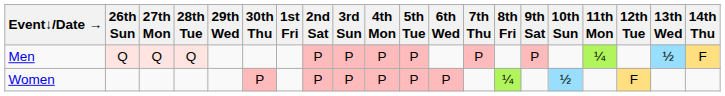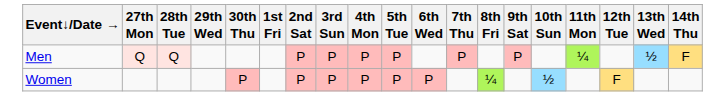 <table class="wikitable" style="margin:0.5em auto; font-size:90%; line-height:1.25em; text-align:center">
 <tr>
 <th>Event↓/Date →</th>
-<th>26th<br>Sun</th>
 <th>27th<br>Mon</th>
 <th>28th<br>Tue</th>
 <th>29th<br>Wed</th>
 <th>30th<br>Thu</th>
 <th>1st<br>Fri</th>
 <th>2nd<br>Sat</th>
 <th>3rd<br>Sun</th>
 <th>4th<br>Mon</th>
 <th>5th<br>Tue</th>
 <th>6th<br>Wed</th>
 <th>7th<br>Thu</th>
 <th>8th<br>Fri</th>
 <th>9th<br>Sat</th>
 <th>10th<br>Sun</th>
 <th>11th<br>Mon</th>
 <th>12th<br>Tue</th>
 <th>13th<br>Wed</th>
 <th>14th<br>Thu</th>
 </tr>
 <tr>
 <td style="text-align:left;"><a href='#'>Men</a></td>
-<td bgcolor="#FFE4E1">Q</td>
 <td bgcolor="#FFE4E1">Q</td>
 <td bgcolor="#FFE4E1">Q</td>
 <td></td>
 <td></td>
 <td></td>
 <td bgcolor="#FFBBBB">P</td>
 <td bgcolor="#FFBBBB">P</td>
 <td bgcolor="#FFBBBB">P</td>
 <td bgcolor="#FFBBBB">P</td>
 <td></td>
 <td bgcolor="#FFBBBB">P</td>
 <td></td>
 <td bgcolor="#FFBBBB">P</td>
 <td></td>
 <td bgcolor="#AFF55B">¼</td>
 <td></td>
 <td bgcolor="#97DEFF">½</td>
 <td bgcolor="#FFDF80">F</td>
 </tr>
 <tr>
 <td style="text-align:left;"><a href='#'>Women</a></td>
 <td></td>
 <td></td>
 <td></td>
-<td></td>
 <td bgcolor="#FFBBBB">P</td>
 <td></td>
 <td bgcolor="#FFBBBB">P</td>
 <td bgcolor="#FFBBBB">P</td>
 <td bgcolor="#FFBBBB">P</td>
 <td bgcolor="#FFBBBB">P</td>
 <td bgcolor="#FFBBBB">P</td>
 <td></td>
 <td bgcolor="#AFF55B">¼</td>
 <td></td>
 <td bgcolor="#97DEFF">½</td>
 <td></td>
 <td bgcolor="#FFDF80">F</td>
 <td></td>
 <td></td>
 </tr>
 </table>
